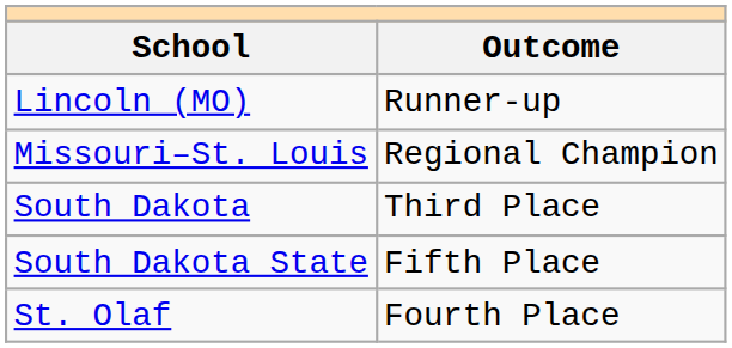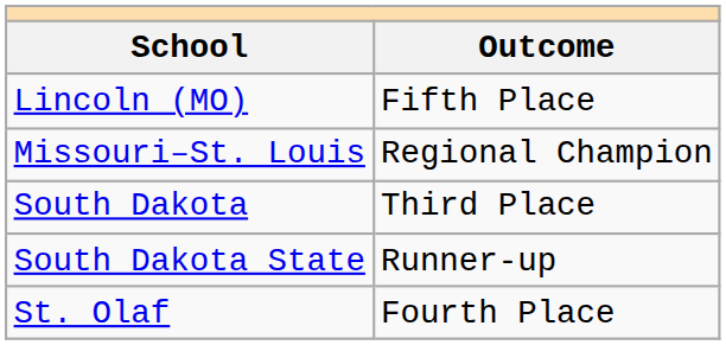 <table class="wikitable">
 <tr>
 <th colspan="3" style="background:#ffdead;"></th>
 </tr>
 <tr>
 <th>School</th>
 <th>Outcome</th>
 </tr>
 <tr>
 <td><a href='#'>Lincoln (MO)</a></td>
-<td>Runner-up</td>
+<td>Fifth Place</td>
 </tr>
 <tr>
 <td><a href='#'>Missouri–St. Louis</a></td>
 <td>Regional Champion</td>
 </tr>
 <tr>
 <td><a href='#'>South Dakota</a></td>
 <td>Third Place</td>
 </tr>
 <tr>
 <td><a href='#'>South Dakota State</a></td>
-<td>Fifth Place</td>
+<td>Runner-up</td>
 </tr>
 <tr>
 <td><a href='#'>St. Olaf</a></td>
 <td>Fourth Place</td>
 </tr>
 </table>
